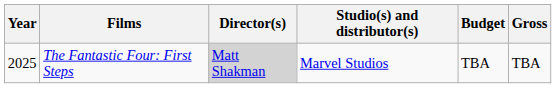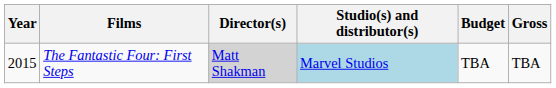 <table class="wikitable mw-collapsible">
 <tr>
 <th>Year</th>
 <th>Films</th>
 <th>Director(s)</th>
 <th>Studio(s) and distributor(s)</th>
 <th>Budget</th>
 <th>Gross</th>
 </tr>
 <tr>
-<td>2025</td>
+<td>2015</td>
 <td><em><a href='#'>The Fantastic Four: First Steps</a></em></td>
 <td style="background: lightgrey;"><a href='#'>Matt Shakman</a></td>
-<td><a href='#'>Marvel Studios</a></td>
+<td style="background: lightblue;"><a href='#'>Marvel Studios</a></td>
 <td>TBA</td>
 <td>TBA</td>
 </tr>
 </table>
